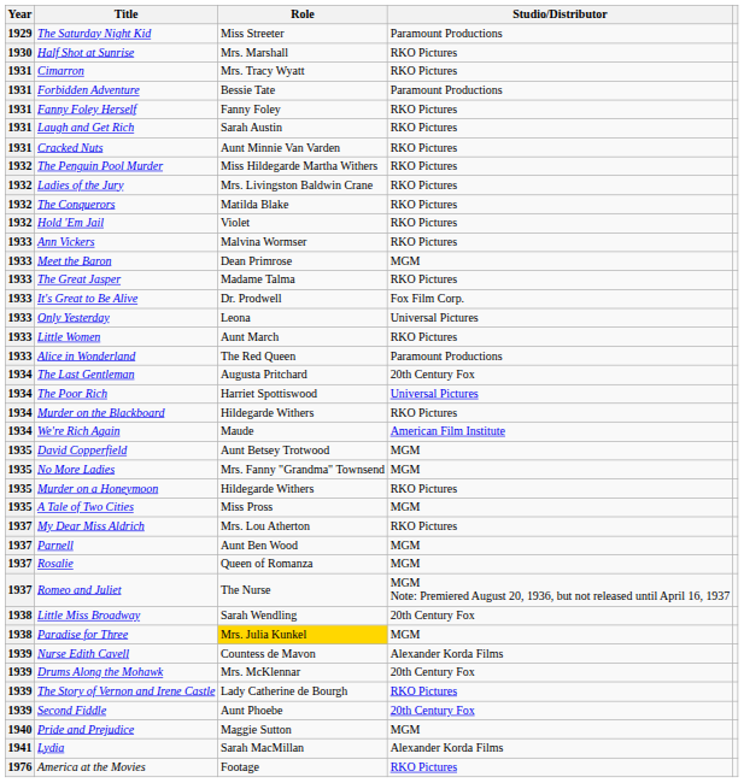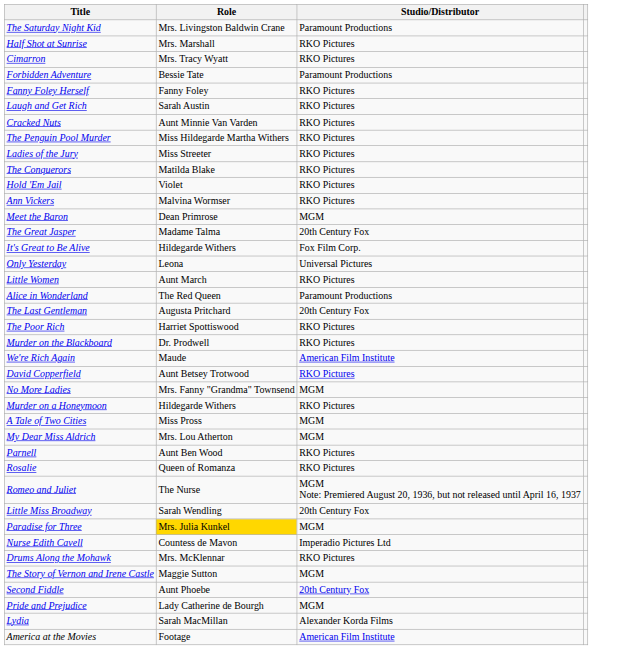 <table class="wikitable sortable plainrowheaders">
 <tr>
-<th scope="col">Year</th>
 <th scope="col">Title</th>
 <th scope="col" class="unsortable">Role</th>
 <th scope="col">Studio/Distributor</th>
 <th scope="col" class="unsortable"></th>
 </tr>
 <tr>
-<th scope="row">1929</th>
 <td><em><a href='#'>The Saturday Night Kid</a></em></td>
-<td>Miss Streeter</td>
+<td>Mrs. Livingston Baldwin Crane</td>
 <td>Paramount Productions</td>
 <td align="center"></td>
 </tr>
 <tr>
-<th scope="row">1930</th>
 <td><em><a href='#'>Half Shot at Sunrise</a></em></td>
 <td>Mrs. Marshall</td>
 <td>RKO Pictures</td>
 <td align="center"></td>
 </tr>
 <tr>
-<th scope="row">1931</th>
 <td><em><a href='#'>Cimarron</a></em></td>
 <td>Mrs. Tracy Wyatt</td>
 <td>RKO Pictures</td>
 <td align="center"></td>
 </tr>
 <tr>
-<th scope="row">1931</th>
 <td><em><a href='#'>Forbidden Adventure</a></em></td>
 <td>Bessie Tate</td>
 <td>Paramount Productions</td>
 <td align="center"></td>
 </tr>
 <tr>
-<th scope="row">1931</th>
 <td><em><a href='#'>Fanny Foley Herself</a></em></td>
 <td>Fanny Foley</td>
 <td>RKO Pictures</td>
 <td align="center"></td>
 </tr>
 <tr>
-<th scope="row">1931</th>
 <td><em><a href='#'>Laugh and Get Rich</a></em></td>
 <td>Sarah Austin</td>
 <td>RKO Pictures</td>
 <td align="center"></td>
 </tr>
 <tr>
-<th scope="row">1931</th>
 <td><em><a href='#'>Cracked Nuts</a></em></td>
 <td>Aunt Minnie Van Varden</td>
 <td>RKO Pictures</td>
 <td align="center"></td>
 </tr>
 <tr>
-<th scope="row">1932</th>
 <td><em><a href='#'>The Penguin Pool Murder</a></em></td>
 <td>Miss Hildegarde Martha Withers</td>
 <td>RKO Pictures</td>
 <td align="center"></td>
 </tr>
 <tr>
-<th scope="row">1932</th>
 <td><em><a href='#'>Ladies of the Jury</a></em></td>
-<td>Mrs. Livingston Baldwin Crane</td>
+<td>Miss Streeter</td>
 <td>RKO Pictures</td>
 <td align="center"></td>
 </tr>
 <tr>
-<th scope="row">1932</th>
 <td><em><a href='#'>The Conquerors</a></em></td>
 <td>Matilda Blake</td>
 <td>RKO Pictures</td>
 <td align="center"></td>
 </tr>
 <tr>
-<th scope="row">1932</th>
 <td><em><a href='#'>Hold 'Em Jail</a></em></td>
 <td>Violet</td>
 <td>RKO Pictures</td>
 <td align="center"></td>
 </tr>
 <tr>
-<th scope="row">1933</th>
 <td><em><a href='#'>Ann Vickers</a></em></td>
 <td>Malvina Wormser</td>
 <td>RKO Pictures</td>
 <td align="center"></td>
 </tr>
 <tr>
-<th scope="row">1933</th>
 <td><em><a href='#'>Meet the Baron</a></em></td>
 <td>Dean Primrose</td>
 <td>MGM</td>
 <td align="center"></td>
 </tr>
 <tr>
-<th scope="row">1933</th>
 <td><em><a href='#'>The Great Jasper</a></em></td>
 <td>Madame Talma</td>
-<td>RKO Pictures</td>
+<td>20th Century Fox</td>
 <td align="center"></td>
 </tr>
 <tr>
-<th scope="row">1933</th>
 <td><em><a href='#'>It's Great to Be Alive</a></em></td>
-<td>Dr. Prodwell</td>
+<td>Hildegarde Withers</td>
 <td>Fox Film Corp.</td>
 <td align="center"></td>
 </tr>
 <tr>
-<th scope="row">1933</th>
 <td><em><a href='#'>Only Yesterday</a></em></td>
 <td>Leona</td>
 <td>Universal Pictures</td>
 <td align="center"></td>
 </tr>
 <tr>
-<th scope="row">1933</th>
 <td><em><a href='#'>Little Women</a></em></td>
 <td>Aunt March</td>
 <td>RKO Pictures</td>
 <td align="center"></td>
 </tr>
 <tr>
-<th scope="row">1933</th>
 <td><em><a href='#'>Alice in Wonderland</a></em></td>
 <td>The Red Queen</td>
 <td>Paramount Productions</td>
 <td align="center"></td>
 </tr>
 <tr>
-<th scope="row">1934</th>
 <td><em><a href='#'>The Last Gentleman</a></em></td>
 <td>Augusta Pritchard</td>
 <td>20th Century Fox</td>
 <td align="center"></td>
 </tr>
 <tr>
-<th scope="row">1934</th>
 <td><em><a href='#'>The Poor Rich</a></em></td>
 <td>Harriet Spottiswood</td>
-<td><a href='#'>Universal Pictures</a></td>
-<td align="center"></td>
-</tr>
-<tr>
-<th scope="row">1934</th>
-<td><em><a href='#'>Murder on the Blackboard</a></em></td>
-<td>Hildegarde Withers</td>
 <td>RKO Pictures</td>
 <td align="center"></td>
 </tr>
 <tr>
-<th scope="row">1934</th>
+<td><em><a href='#'>Murder on the Blackboard</a></em></td>
+<td>Dr. Prodwell</td>
+<td>RKO Pictures</td>
+<td align="center"></td>
+</tr>
+<tr>
 <td><em><a href='#'>We're Rich Again</a></em></td>
 <td>Maude</td>
 <td><a href='#'>American Film Institute</a></td>
 <td align="center"></td>
 </tr>
 <tr>
-<th scope="row">1935</th>
 <td><em><a href='#'>David Copperfield</a></em></td>
 <td>Aunt Betsey Trotwood</td>
-<td>MGM</td>
+<td><a href='#'>RKO Pictures</a></td>
 <td align="center"></td>
 </tr>
 <tr>
-<th scope="row">1935</th>
 <td><em><a href='#'>No More Ladies</a></em></td>
 <td>Mrs. Fanny "Grandma" Townsend</td>
 <td>MGM</td>
 <td align="center"></td>
 </tr>
 <tr>
-<th scope="row">1935</th>
 <td><em><a href='#'>Murder on a Honeymoon</a></em></td>
 <td>Hildegarde Withers</td>
 <td>RKO Pictures</td>
 <td align="center"></td>
 </tr>
 <tr>
-<th scope="row">1935</th>
 <td><em><a href='#'>A Tale of Two Cities</a></em></td>
 <td>Miss Pross</td>
 <td>MGM</td>
 <td align="center"></td>
 </tr>
 <tr>
-<th scope="row">1937</th>
 <td><em><a href='#'>My Dear Miss Aldrich</a></em></td>
 <td>Mrs. Lou Atherton</td>
+<td>MGM</td>
+<td align="center"></td>
+</tr>
+<tr>
+<td><em><a href='#'>Parnell</a></em></td>
+<td>Aunt Ben Wood</td>
 <td>RKO Pictures</td>
 <td align="center"></td>
 </tr>
 <tr>
-<th scope="row">1937</th>
-<td><em><a href='#'>Parnell</a></em></td>
-<td>Aunt Ben Wood</td>
-<td>MGM</td>
+<td><em><a href='#'>Rosalie</a></em></td>
+<td>Queen of Romanza</td>
+<td>RKO Pictures</td>
 <td align="center"></td>
 </tr>
 <tr>
-<th scope="row">1937</th>
-<td><em><a href='#'>Rosalie</a></em></td>
-<td>Queen of Romanza</td>
-<td>MGM</td>
-<td align="center"></td>
-</tr>
-<tr>
-<th scope="row">1937</th>
 <td><em><a href='#'>Romeo and Juliet</a></em></td>
 <td>The Nurse</td>
 <td>MGM<br>Note: Premiered August 20, 1936, but not released until April 16, 1937</td>
 <td align="center"></td>
 </tr>
 <tr>
-<th scope="row">1938</th>
 <td><em><a href='#'>Little Miss Broadway</a></em></td>
 <td>Sarah Wendling</td>
 <td>20th Century Fox</td>
 <td align="center"></td>
 </tr>
 <tr>
-<th scope="row">1938</th>
 <td><em><a href='#'>Paradise for Three</a></em></td>
 <td style="background: gold;">Mrs. Julia Kunkel</td>
 <td>MGM</td>
 <td align="center"></td>
 </tr>
 <tr>
-<th scope="row">1939</th>
 <td><em><a href='#'>Nurse Edith Cavell</a></em></td>
 <td>Countess de Mavon</td>
-<td>Alexander Korda Films</td>
+<td>Imperadio Pictures Ltd</td>
 <td align="center"></td>
 </tr>
 <tr>
-<th scope="row">1939</th>
 <td><em><a href='#'>Drums Along the Mohawk</a></em></td>
 <td>Mrs. McKlennar</td>
-<td>20th Century Fox</td>
+<td>RKO Pictures</td>
 <td align="center"></td>
 </tr>
 <tr>
-<th scope="row">1939</th>
 <td><em><a href='#'>The Story of Vernon and Irene Castle</a></em></td>
-<td>Lady Catherine de Bourgh</td>
-<td><a href='#'>RKO Pictures</a></td>
+<td>Maggie Sutton</td>
+<td>MGM</td>
 <td align="center"></td>
 </tr>
 <tr>
-<th scope="row">1939</th>
 <td><em><a href='#'>Second Fiddle</a></em></td>
 <td>Aunt Phoebe</td>
 <td><a href='#'>20th Century Fox</a></td>
 <td align="center"></td>
 </tr>
 <tr>
-<th scope="row">1940</th>
 <td><em><a href='#'>Pride and Prejudice</a></em></td>
-<td>Maggie Sutton</td>
+<td>Lady Catherine de Bourgh</td>
 <td>MGM</td>
 <td align="center"></td>
 </tr>
 <tr>
-<th scope="row">1941</th>
 <td><em><a href='#'>Lydia</a></em></td>
 <td>Sarah MacMillan</td>
 <td>Alexander Korda Films</td>
 <td align="center"></td>
 </tr>
 <tr>
-<th scope="row">1976</th>
 <td><em>America at the Movies</em></td>
 <td>Footage</td>
-<td><a href='#'>RKO Pictures</a></td>
+<td><a href='#'>American Film Institute</a></td>
 <td align="center"></td>
 </tr>
 </table>
